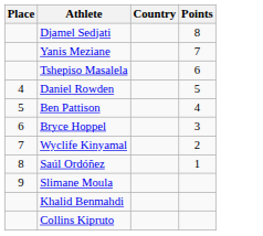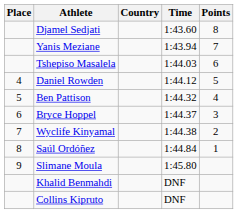 <table class="wikitable">
 <tr>
 <th>Place</th>
 <th>Athlete</th>
 <th>Country</th>
+<th>Time</th>
 <th>Points</th>
 </tr>
 <tr>
 <td align=center></td>
 <td><a href='#'>Djamel Sedjati</a></td>
 <td></td>
+<td>1:43.60</td>
 <td align=center>8</td>
 </tr>
 <tr>
 <td align=center></td>
 <td><a href='#'>Yanis Meziane</a></td>
 <td></td>
+<td>1:43.94</td>
 <td align=center>7</td>
 </tr>
 <tr>
 <td align=center></td>
 <td><a href='#'>Tshepiso Masalela</a></td>
 <td></td>
+<td>1:44.03</td>
 <td align=center>6</td>
 </tr>
 <tr>
 <td align=center>4</td>
 <td><a href='#'>Daniel Rowden</a></td>
 <td></td>
+<td>1:44.12</td>
 <td align=center>5</td>
 </tr>
 <tr>
 <td align=center>5</td>
 <td><a href='#'>Ben Pattison</a></td>
 <td></td>
+<td>1:44.32</td>
 <td align=center>4</td>
 </tr>
 <tr>
 <td align=center>6</td>
 <td><a href='#'>Bryce Hoppel</a></td>
 <td></td>
+<td>1:44.37</td>
 <td align=center>3</td>
 </tr>
 <tr>
 <td align=center>7</td>
 <td><a href='#'>Wyclife Kinyamal</a></td>
 <td></td>
+<td>1:44.38</td>
 <td align=center>2</td>
 </tr>
 <tr>
 <td align=center>8</td>
 <td><a href='#'>Saúl Ordóñez</a></td>
 <td></td>
+<td>1:44.84</td>
 <td align=center>1</td>
 </tr>
 <tr>
 <td align=center>9</td>
 <td><a href='#'>Slimane Moula</a></td>
 <td></td>
+<td>1:45.80</td>
 <td align=center></td>
 </tr>
 <tr>
 <td align=center></td>
 <td><a href='#'>Khalid Benmahdi</a></td>
 <td></td>
+<td>DNF</td>
 <td align=center></td>
 </tr>
 <tr>
 <td align=center></td>
 <td><a href='#'>Collins Kipruto</a></td>
 <td></td>
+<td>DNF</td>
 <td align=center></td>
 </tr>
 </table>
